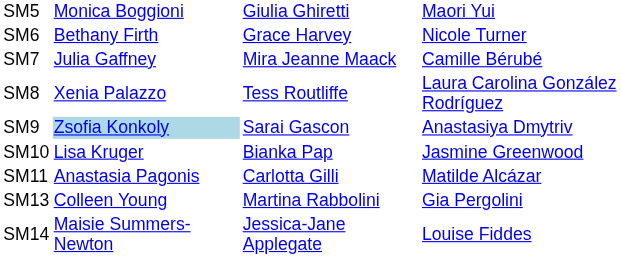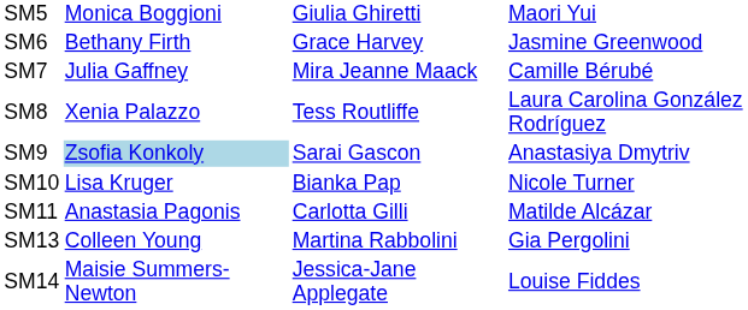 <table>
 <tr>
 <td>SM5</td>
 <td><a href='#'>Monica Boggioni</a><br></td>
 <td><a href='#'>Giulia Ghiretti</a><br></td>
 <td><a href='#'>Maori Yui</a><br></td>
 </tr>
 <tr>
 <td>SM6</td>
 <td><a href='#'>Bethany Firth</a><br></td>
 <td><a href='#'>Grace Harvey</a><br></td>
-<td><a href='#'>Nicole Turner</a><br></td>
+<td><a href='#'>Jasmine Greenwood</a><br></td>
 </tr>
 <tr>
 <td>SM7</td>
 <td><a href='#'>Julia Gaffney</a><br></td>
 <td><a href='#'>Mira Jeanne Maack</a><br></td>
 <td><a href='#'>Camille Bérubé</a><br></td>
 </tr>
 <tr>
 <td>SM8</td>
 <td><a href='#'>Xenia Palazzo</a><br></td>
 <td><a href='#'>Tess Routliffe</a><br></td>
 <td><a href='#'>Laura Carolina González Rodríguez</a><br></td>
 </tr>
 <tr>
 <td>SM9</td>
 <td style="background: lightblue;"><a href='#'>Zsofia Konkoly</a><br></td>
 <td><a href='#'>Sarai Gascon</a><br></td>
 <td><a href='#'>Anastasiya Dmytriv</a><br></td>
 </tr>
 <tr>
 <td>SM10</td>
 <td><a href='#'>Lisa Kruger</a><br></td>
 <td><a href='#'>Bianka Pap</a><br></td>
-<td><a href='#'>Jasmine Greenwood</a><br></td>
+<td><a href='#'>Nicole Turner</a><br></td>
 </tr>
 <tr>
 <td>SM11</td>
 <td><a href='#'>Anastasia Pagonis</a><br></td>
 <td><a href='#'>Carlotta Gilli</a><br></td>
 <td><a href='#'>Matilde Alcázar</a><br></td>
 </tr>
 <tr>
 <td>SM13</td>
 <td><a href='#'>Colleen Young</a><br></td>
 <td><a href='#'>Martina Rabbolini</a><br></td>
 <td><a href='#'>Gia Pergolini</a><br></td>
 </tr>
 <tr>
 <td>SM14</td>
 <td><a href='#'>Maisie Summers-Newton</a><br></td>
 <td><a href='#'>Jessica-Jane Applegate</a><br></td>
 <td><a href='#'>Louise Fiddes</a><br></td>
 </tr>
 </table>
